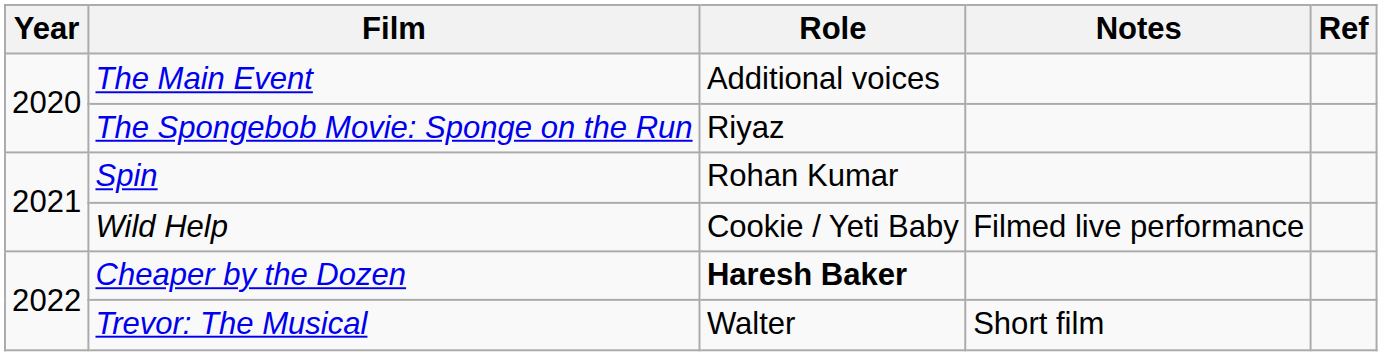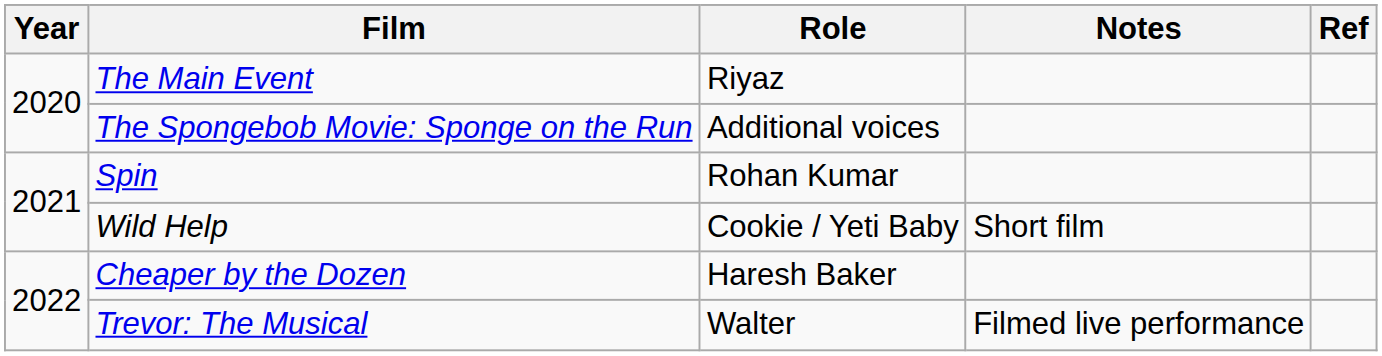 <table class="wikitable sortable">
 <tr>
 <th>Year</th>
 <th>Film</th>
 <th>Role</th>
 <th>Notes</th>
 <th>Ref</th>
 </tr>
 <tr>
 <td rowspan="2">2020</td>
 <td><em><a href='#'>The Main Event</a></em></td>
-<td>Additional voices</td>
+<td>Riyaz</td>
 <td></td>
 <td></td>
 </tr>
 <tr>
 <td><a href='#'><em>The Spongebob Movie: Sponge on the Run</em></a></td>
-<td>Riyaz</td>
+<td>Additional voices</td>
 <td></td>
 <td></td>
 </tr>
 <tr>
 <td rowspan="2">2021</td>
 <td><em><a href='#'>Spin</a></em></td>
 <td>Rohan Kumar</td>
 <td></td>
 <td></td>
 </tr>
 <tr>
 <td><em>Wild Help</em></td>
 <td>Cookie / Yeti Baby</td>
-<td>Filmed live performance</td>
+<td>Short film</td>
 <td></td>
 </tr>
 <tr>
 <td rowspan="2">2022</td>
 <td><a href='#'><em>Cheaper by the Dozen</em></a></td>
-<td><strong>Haresh Baker</strong></td>
+<td>Haresh Baker</td>
 <td></td>
 <td></td>
 </tr>
 <tr>
 <td><em><a href='#'>Trevor: The Musical</a></em></td>
 <td>Walter</td>
-<td>Short film</td>
+<td>Filmed live performance</td>
 <td></td>
 </tr>
 </table>
